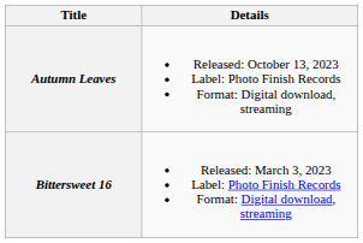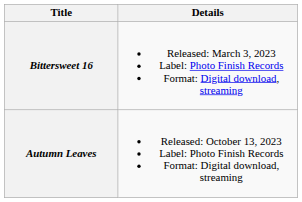 <table class="wikitable plainrowheaders" style="text-align:center;">
 <tr>
 <th scope="col" style="width:10em;">Title</th>
 <th scope="col" style="width:16em;">Details</th>
 </tr>
 <tr>
+<th scope="row"><em>Bittersweet 16</em></th>
+<td><br><ul><li>Released: March 3, 2023</li><li>Label: <a href='#'>Photo Finish Records</a></li><li>Format: <a href='#'>Digital download</a>, <a href='#'>streaming</a></li></ul></td>
+</tr>
+<tr>
 <th scope="row"><em>Autumn Leaves</em></th>
 <td><br><ul><li>Released: October 13, 2023</li><li>Label: Photo Finish Records</li><li>Format: Digital download, streaming</li></ul></td>
 </tr>
-<tr>
-<th scope="row"><em>Bittersweet 16</em></th>
-<td><br><ul><li>Released: March 3, 2023</li><li>Label: <a href='#'>Photo Finish Records</a></li><li>Format: <a href='#'>Digital download</a>, <a href='#'>streaming</a></li></ul></td>
-</tr>
 </table>
